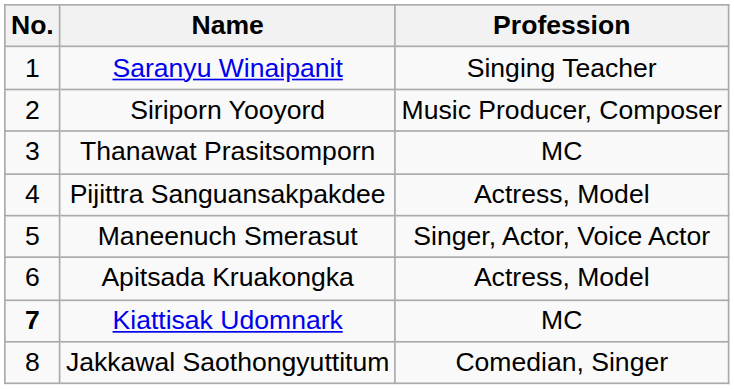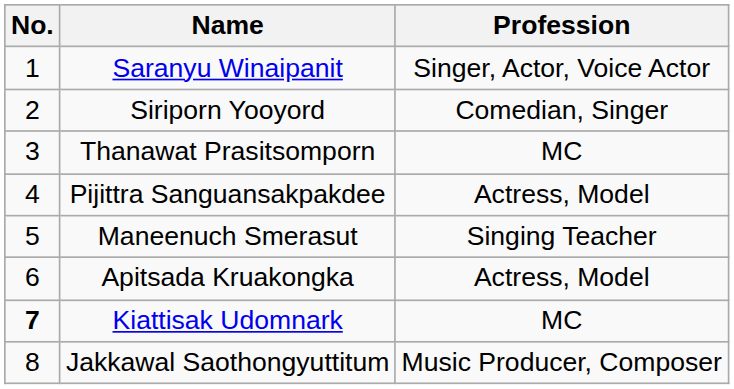 <table class="wikitable" style="text-align:center;">
 <tr>
 <th>No.</th>
 <th>Name</th>
 <th>Profession</th>
 </tr>
 <tr>
 <td>1</td>
 <td><a href='#'>Saranyu Winaipanit</a></td>
-<td>Singing Teacher</td>
+<td>Singer, Actor, Voice Actor</td>
 </tr>
 <tr>
 <td>2</td>
 <td>Siriporn Yooyord</td>
-<td>Music Producer, Composer</td>
+<td>Comedian, Singer</td>
 </tr>
 <tr>
 <td>3</td>
 <td>Thanawat Prasitsomporn</td>
 <td>MC</td>
 </tr>
 <tr>
 <td>4</td>
 <td>Pijittra Sanguansakpakdee</td>
 <td>Actress, Model</td>
 </tr>
 <tr>
 <td>5</td>
 <td>Maneenuch Smerasut</td>
-<td>Singer, Actor, Voice Actor</td>
+<td>Singing Teacher</td>
 </tr>
 <tr>
 <td>6</td>
 <td>Apitsada Kruakongka</td>
 <td>Actress, Model</td>
 </tr>
 <tr>
 <td><strong>7</strong></td>
 <td><a href='#'>Kiattisak Udomnark</a></td>
 <td>MC</td>
 </tr>
 <tr>
 <td>8</td>
 <td>Jakkawal Saothongyuttitum</td>
-<td>Comedian, Singer</td>
+<td>Music Producer, Composer</td>
 </tr>
 </table>
